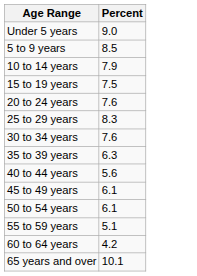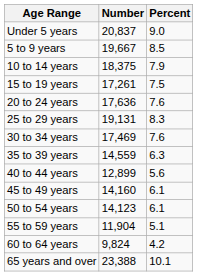 <table class="wikitable">
 <tr>
 <th>Age Range</th>
+<th>Number</th>
 <th>Percent</th>
 </tr>
 <tr>
 <td>Under 5 years</td>
+<td>20,837</td>
 <td>9.0</td>
 </tr>
 <tr>
 <td>5 to 9 years</td>
+<td>19,667</td>
 <td>8.5</td>
 </tr>
 <tr>
 <td>10 to 14 years</td>
+<td>18,375</td>
 <td>7.9</td>
 </tr>
 <tr>
 <td>15 to 19 years</td>
+<td>17,261</td>
 <td>7.5</td>
 </tr>
 <tr>
 <td>20 to 24 years</td>
+<td>17,636</td>
 <td>7.6</td>
 </tr>
 <tr>
 <td>25 to 29 years</td>
+<td>19,131</td>
 <td>8.3</td>
 </tr>
 <tr>
 <td>30 to 34 years</td>
+<td>17,469</td>
 <td>7.6</td>
 </tr>
 <tr>
 <td>35 to 39 years</td>
+<td>14,559</td>
 <td>6.3</td>
 </tr>
 <tr>
 <td>40 to 44 years</td>
+<td>12,899</td>
 <td>5.6</td>
 </tr>
 <tr>
 <td>45 to 49 years</td>
+<td>14,160</td>
 <td>6.1</td>
 </tr>
 <tr>
 <td>50 to 54 years</td>
+<td>14,123</td>
 <td>6.1</td>
 </tr>
 <tr>
 <td>55 to 59 years</td>
+<td>11,904</td>
 <td>5.1</td>
 </tr>
 <tr>
 <td>60 to 64 years</td>
+<td>9,824</td>
 <td>4.2</td>
 </tr>
 <tr>
 <td>65 years and over</td>
+<td>23,388</td>
 <td>10.1</td>
 </tr>
 </table>
